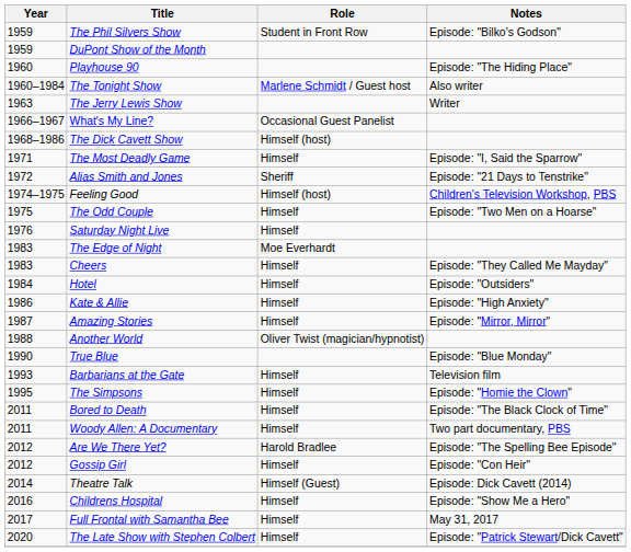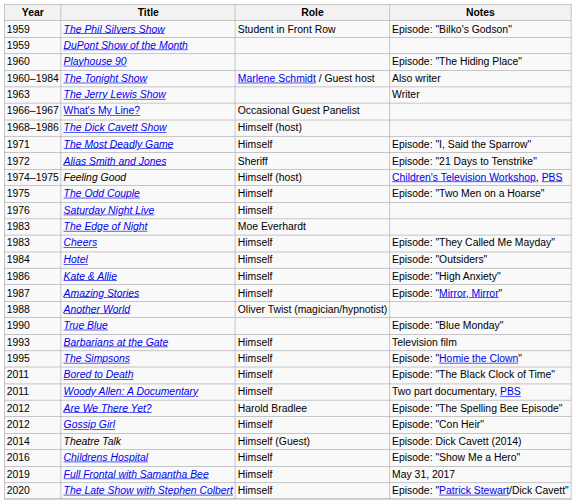 <table class="wikitable sortable">
 <tr>
 <th>Year</th>
 <th>Title</th>
 <th>Role</th>
 <th class="unsortable">Notes</th>
 </tr>
 <tr>
 <td>1959</td>
 <td><em><a href='#'>The Phil Silvers Show</a></em></td>
 <td>Student in Front Row</td>
 <td>Episode: "Bilko's Godson"</td>
 </tr>
 <tr>
 <td>1959</td>
 <td><em><a href='#'>DuPont Show of the Month</a></em></td>
 <td></td>
 <td></td>
 </tr>
 <tr>
 <td>1960</td>
 <td><em><a href='#'>Playhouse 90</a></em></td>
 <td></td>
 <td>Episode: "The Hiding Place"</td>
 </tr>
 <tr>
 <td>1960–1984</td>
 <td><em><a href='#'>The Tonight Show</a></em></td>
 <td><a href='#'>Marlene Schmidt</a> / Guest host</td>
 <td>Also writer</td>
 </tr>
 <tr>
 <td>1963</td>
 <td><em><a href='#'>The Jerry Lewis Show</a></em></td>
 <td></td>
 <td>Writer</td>
 </tr>
 <tr>
 <td>1966–1967</td>
 <td><a href='#'>What's My Line?</a></td>
 <td>Occasional Guest Panelist</td>
 </tr>
 <tr>
 <td>1968–1986</td>
 <td><em><a href='#'>The Dick Cavett Show</a></em></td>
 <td>Himself (host)</td>
 <td></td>
 </tr>
 <tr>
 <td>1971</td>
 <td><em><a href='#'>The Most Deadly Game</a></em></td>
 <td>Himself</td>
 <td>Episode: "I, Said the Sparrow"</td>
 </tr>
 <tr>
 <td>1972</td>
 <td><em><a href='#'>Alias Smith and Jones</a></em></td>
 <td>Sheriff</td>
 <td>Episode: "21 Days to Tenstrike"</td>
 </tr>
 <tr>
 <td>1974–1975</td>
 <td><em>Feeling Good</em></td>
 <td>Himself (host)</td>
 <td><a href='#'>Children's Television Workshop</a>, <a href='#'>PBS</a></td>
 </tr>
 <tr>
 <td>1975</td>
 <td><em><a href='#'>The Odd Couple</a></em></td>
 <td>Himself</td>
 <td>Episode: "Two Men on a Hoarse"</td>
 </tr>
 <tr>
 <td>1976</td>
 <td><em><a href='#'>Saturday Night Live</a></em></td>
 <td>Himself</td>
 <td></td>
 </tr>
 <tr>
 <td>1983</td>
 <td><em><a href='#'>The Edge of Night</a></em></td>
 <td>Moe Everhardt</td>
 <td></td>
 </tr>
 <tr>
 <td>1983</td>
 <td><em><a href='#'>Cheers</a></em></td>
 <td>Himself</td>
 <td>Episode: "They Called Me Mayday"</td>
 </tr>
 <tr>
 <td>1984</td>
 <td><em><a href='#'>Hotel</a></em></td>
 <td>Himself</td>
 <td>Episode: "Outsiders"</td>
 </tr>
 <tr>
 <td>1986</td>
 <td><em><a href='#'>Kate & Allie</a></em></td>
 <td>Himself</td>
 <td>Episode: "High Anxiety"</td>
 </tr>
 <tr>
 <td>1987</td>
 <td><em><a href='#'>Amazing Stories</a></em></td>
 <td>Himself</td>
 <td>Episode: "<a href='#'>Mirror, Mirror</a>"</td>
 </tr>
 <tr>
 <td>1988</td>
 <td><em><a href='#'>Another World</a></em></td>
 <td>Oliver Twist (magician/hypnotist)</td>
 <td></td>
 </tr>
 <tr>
 <td>1990</td>
 <td><em><a href='#'>True Blue</a></em></td>
 <td></td>
 <td>Episode: "Blue Monday"</td>
 </tr>
 <tr>
 <td>1993</td>
 <td><em><a href='#'>Barbarians at the Gate</a></em></td>
 <td>Himself</td>
 <td>Television film</td>
 </tr>
 <tr>
 <td>1995</td>
 <td><em><a href='#'>The Simpsons</a></em></td>
 <td>Himself</td>
 <td>Episode: "<a href='#'>Homie the Clown</a>"</td>
 </tr>
 <tr>
 <td>2011</td>
 <td><em><a href='#'>Bored to Death</a></em></td>
 <td>Himself</td>
 <td>Episode: "The Black Clock of Time"</td>
 </tr>
 <tr>
 <td>2011</td>
 <td><em><a href='#'>Woody Allen: A Documentary</a></em></td>
 <td>Himself</td>
 <td>Two part documentary, <a href='#'>PBS</a></td>
 </tr>
 <tr>
 <td>2012</td>
 <td><em><a href='#'>Are We There Yet?</a></em></td>
 <td>Harold Bradlee</td>
 <td>Episode: "The Spelling Bee Episode"</td>
 </tr>
 <tr>
 <td>2012</td>
 <td><em><a href='#'>Gossip Girl</a></em></td>
 <td>Himself</td>
 <td>Episode: "Con Heir"</td>
 </tr>
 <tr>
 <td>2014</td>
 <td><em>Theatre Talk</em></td>
 <td>Himself (Guest)</td>
 <td>Episode: Dick Cavett (2014)</td>
 </tr>
 <tr>
 <td>2016</td>
 <td><em><a href='#'>Childrens Hospital</a></em></td>
 <td>Himself</td>
 <td>Episode: "Show Me a Hero"</td>
 </tr>
 <tr>
-<td>2017</td>
+<td>2019</td>
 <td><em><a href='#'>Full Frontal with Samantha Bee</a></em></td>
 <td>Himself</td>
 <td>May 31, 2017</td>
 </tr>
 <tr>
 <td>2020</td>
 <td><em><a href='#'>The Late Show with Stephen Colbert</a></em></td>
 <td>Himself</td>
 <td>Episode: "<a href='#'>Patrick Stewart</a>/Dick Cavett"</td>
 </tr>
 <tr>
 </tr>
 </table>
